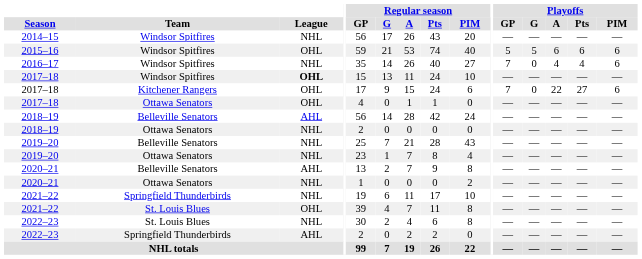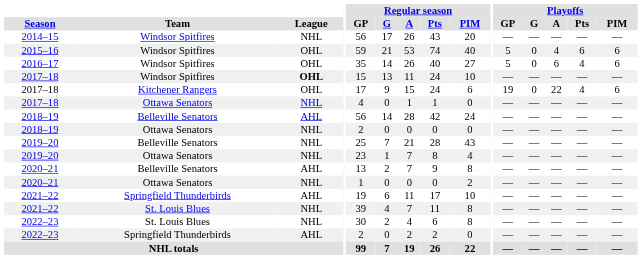 <table border="0" cellpadding="1" cellspacing="0" style="text-align:center; width:60em">
 <tr bgcolor="#e0e0e0">
 <th colspan="3" bgcolor="#ffffff"></th>
 <th rowspan="100" bgcolor="#ffffff"></th>
 <th colspan="5"><a href='#'>Regular season</a></th>
 <th rowspan="100" bgcolor="#ffffff"></th>
 <th colspan="5"><a href='#'>Playoffs</a></th>
 </tr>
 <tr bgcolor="#e0e0e0">
 <th><a href='#'>Season</a></th>
 <th>Team</th>
 <th>League</th>
 <th>GP</th>
 <th><a href='#'>G</a></th>
 <th><a href='#'>A</a></th>
 <th><a href='#'>Pts</a></th>
 <th><a href='#'>PIM</a></th>
 <th>GP</th>
 <th>G</th>
 <th>A</th>
 <th>Pts</th>
 <th>PIM</th>
 </tr>
 <tr>
 <td><a href='#'>2014–15</a></td>
 <td><a href='#'>Windsor Spitfires</a></td>
 <td>NHL</td>
 <td>56</td>
 <td>17</td>
 <td>26</td>
 <td>43</td>
 <td>20</td>
 <td>—</td>
 <td>—</td>
 <td>—</td>
 <td>—</td>
 <td>—</td>
 </tr>
 <tr bgcolor="#f0f0f0">
 <td><a href='#'>2015–16</a></td>
 <td>Windsor Spitfires</td>
 <td>OHL</td>
 <td>59</td>
 <td>21</td>
 <td>53</td>
 <td>74</td>
 <td>40</td>
 <td>5</td>
-<td>5</td>
-<td>6</td>
+<td>0</td>
+<td>4</td>
 <td>6</td>
 <td>6</td>
 </tr>
 <tr>
 <td><a href='#'>2016–17</a></td>
 <td>Windsor Spitfires</td>
-<td>NHL</td>
+<td>OHL</td>
 <td>35</td>
 <td>14</td>
 <td>26</td>
 <td>40</td>
 <td>27</td>
-<td>7</td>
+<td>5</td>
 <td>0</td>
-<td>4</td>
+<td>6</td>
 <td>4</td>
 <td>6</td>
 </tr>
 <tr bgcolor="#f0f0f0">
 <td><a href='#'>2017–18</a></td>
 <td>Windsor Spitfires</td>
 <td><strong>OHL</strong></td>
 <td>15</td>
 <td>13</td>
 <td>11</td>
 <td>24</td>
 <td>10</td>
 <td>—</td>
 <td>—</td>
 <td>—</td>
 <td>—</td>
 <td>—</td>
 </tr>
 <tr>
 <td>2017–18</td>
 <td><a href='#'>Kitchener Rangers</a></td>
 <td>OHL</td>
 <td>17</td>
 <td>9</td>
 <td>15</td>
 <td>24</td>
 <td>6</td>
-<td>7</td>
+<td>19</td>
 <td>0</td>
 <td>22</td>
-<td>27</td>
+<td>4</td>
 <td>6</td>
 </tr>
 <tr bgcolor="#f0f0f0">
 <td><a href='#'>2017–18</a></td>
 <td><a href='#'>Ottawa Senators</a></td>
-<td>OHL</td>
+<td><a href='#'>NHL</a></td>
 <td>4</td>
 <td>0</td>
 <td>1</td>
 <td>1</td>
 <td>0</td>
 <td>—</td>
 <td>—</td>
 <td>—</td>
 <td>—</td>
 <td>—</td>
 </tr>
 <tr>
 <td><a href='#'>2018–19</a></td>
 <td><a href='#'>Belleville Senators</a></td>
 <td><a href='#'>AHL</a></td>
 <td>56</td>
 <td>14</td>
 <td>28</td>
 <td>42</td>
 <td>24</td>
 <td>—</td>
 <td>—</td>
 <td>—</td>
 <td>—</td>
 <td>—</td>
 </tr>
 <tr bgcolor="#f0f0f0">
 <td><a href='#'>2018–19</a></td>
 <td>Ottawa Senators</td>
 <td>NHL</td>
 <td>2</td>
 <td>0</td>
 <td>0</td>
 <td>0</td>
 <td>0</td>
 <td>—</td>
 <td>—</td>
 <td>—</td>
 <td>—</td>
 <td>—</td>
 </tr>
 <tr>
 <td><a href='#'>2019–20</a></td>
 <td>Belleville Senators</td>
 <td>NHL</td>
 <td>25</td>
 <td>7</td>
 <td>21</td>
 <td>28</td>
 <td>43</td>
 <td>—</td>
 <td>—</td>
 <td>—</td>
 <td>—</td>
 <td>—</td>
 </tr>
 <tr bgcolor="#f0f0f0">
 <td><a href='#'>2019–20</a></td>
 <td>Ottawa Senators</td>
 <td>NHL</td>
 <td>23</td>
 <td>1</td>
 <td>7</td>
 <td>8</td>
 <td>4</td>
 <td>—</td>
 <td>—</td>
 <td>—</td>
 <td>—</td>
 <td>—</td>
 </tr>
 <tr>
 <td><a href='#'>2020–21</a></td>
 <td>Belleville Senators</td>
 <td>AHL</td>
 <td>13</td>
 <td>2</td>
 <td>7</td>
 <td>9</td>
 <td>8</td>
 <td>—</td>
 <td>—</td>
 <td>—</td>
 <td>—</td>
 <td>—</td>
 </tr>
 <tr bgcolor="#f0f0f0">
 <td><a href='#'>2020–21</a></td>
 <td>Ottawa Senators</td>
 <td>NHL</td>
 <td>1</td>
 <td>0</td>
 <td>0</td>
 <td>0</td>
 <td>2</td>
 <td>—</td>
 <td>—</td>
 <td>—</td>
 <td>—</td>
 <td>—</td>
 </tr>
 <tr>
 <td><a href='#'>2021–22</a></td>
 <td><a href='#'>Springfield Thunderbirds</a></td>
-<td>NHL</td>
+<td>AHL</td>
 <td>19</td>
 <td>6</td>
 <td>11</td>
 <td>17</td>
 <td>10</td>
 <td>—</td>
 <td>—</td>
 <td>—</td>
 <td>—</td>
 <td>—</td>
 </tr>
 <tr bgcolor="#f0f0f0">
 <td><a href='#'>2021–22</a></td>
 <td><a href='#'>St. Louis Blues</a></td>
-<td>OHL</td>
+<td>NHL</td>
 <td>39</td>
 <td>4</td>
 <td>7</td>
 <td>11</td>
 <td>8</td>
 <td>—</td>
 <td>—</td>
 <td>—</td>
 <td>—</td>
 <td>—</td>
 </tr>
 <tr>
 <td><a href='#'>2022–23</a></td>
 <td>St. Louis Blues</td>
 <td>NHL</td>
 <td>30</td>
 <td>2</td>
 <td>4</td>
 <td>6</td>
 <td>8</td>
 <td>—</td>
 <td>—</td>
 <td>—</td>
 <td>—</td>
 <td>—</td>
 </tr>
 <tr bgcolor="#f0f0f0">
 <td><a href='#'>2022–23</a></td>
 <td>Springfield Thunderbirds</td>
 <td>AHL</td>
 <td>2</td>
 <td>0</td>
 <td>2</td>
 <td>2</td>
 <td>0</td>
 <td>—</td>
 <td>—</td>
 <td>—</td>
 <td>—</td>
 <td>—</td>
 </tr>
 <tr bgcolor="#e0e0e0">
 <th colspan="3">NHL totals</th>
 <th>99</th>
 <th>7</th>
 <th>19</th>
 <th>26</th>
 <th>22</th>
 <th>—</th>
 <th>—</th>
 <th>—</th>
 <th>—</th>
 <th>—</th>
 </tr>
 </table>
